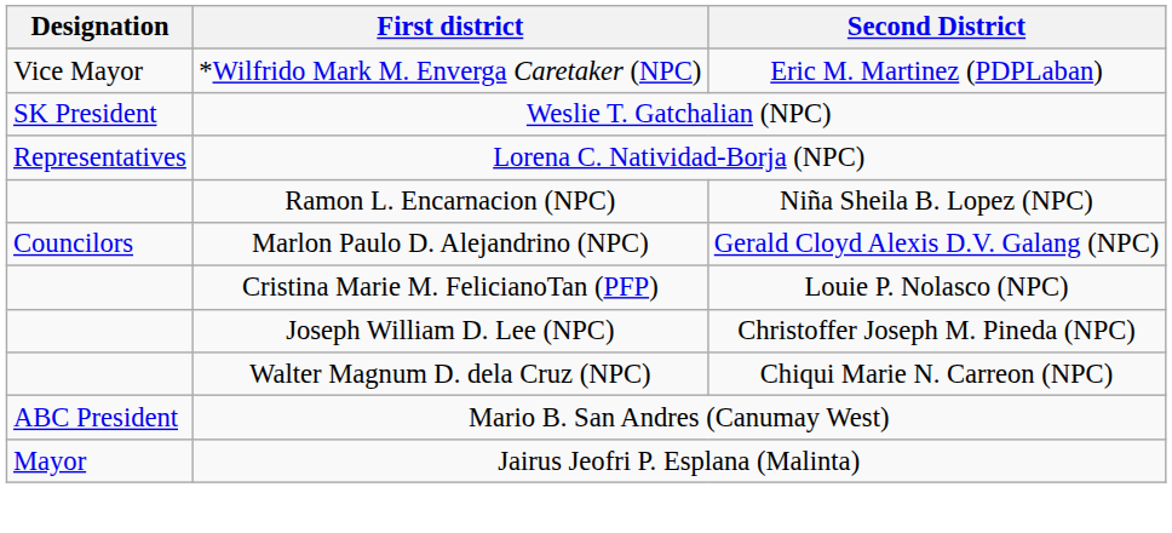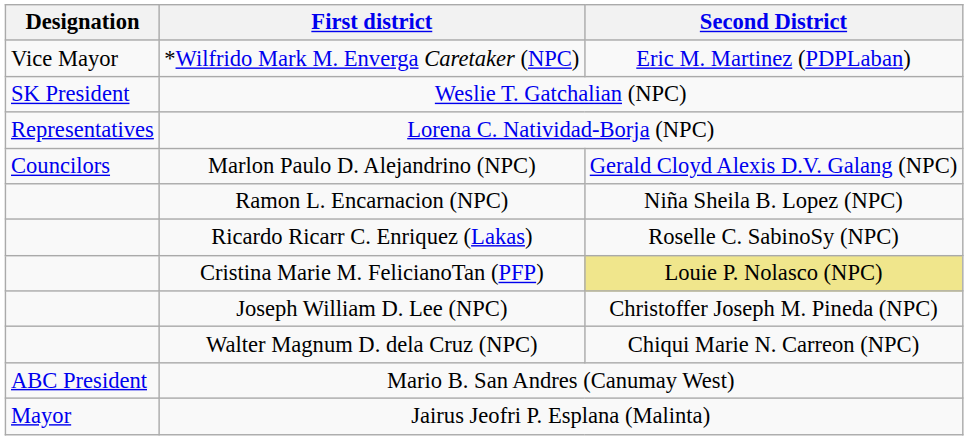 <table class="wikitable" style="margin: 1em auto 1em auto;">
 <tr>
 <th scope="col" style="text-align:center;">Designation</th>
 <th scope="col" style="text-align:center;"><a href='#'>First district</a></th>
 <th scope="col" style="text-align:center;"><a href='#'>Second District</a></th>
 </tr>
 <tr>
 <td style="text-align:left;">Vice Mayor</td>
 <td style="text-align:center;">*<a href='#'>Wilfrido Mark M. Enverga</a> <em>Caretaker</em> (<a href='#'>NPC</a>)</td>
 <td style="text-align:center;"><a href='#'>Eric M. Martinez</a> (<a href='#'>PDPLaban</a>)</td>
 </tr>
 <tr>
 <td style="text-align:left;"><a href='#'>SK President</a></td>
 <td colspan="2" style="text-align:center;"><a href='#'>Weslie T. Gatchalian</a> (NPC)</td>
 </tr>
 <tr>
 <td style="text-align:left;"><a href='#'>Representatives</a></td>
 <td colspan="2" style="text-align:center;"><a href='#'>Lorena C. Natividad-Borja</a> (NPC)</td>
 </tr>
-<tr style="text-align:center;">
-<td></td>
-<td>Ramon L. Encarnacion (NPC)</td>
-<td>Niña Sheila B. Lopez (NPC)</td>
-</tr>
 <tr>
 <td style="text-align:left;"><a href='#'>Councilors</a></td>
 <td style="text-align:center;">Marlon Paulo D. Alejandrino (NPC)</td>
 <td style="text-align:center;"><a href='#'>Gerald Cloyd Alexis D.V. Galang</a> (NPC)</td>
 </tr>
 <tr style="text-align:center;">
 <td></td>
+<td>Ramon L. Encarnacion (NPC)</td>
+<td>Niña Sheila B. Lopez (NPC)</td>
+</tr>
+<tr style="text-align:center;">
+<td></td>
+<td>Ricardo Ricarr C. Enriquez (<a href='#'>Lakas</a>)</td>
+<td>Roselle C. SabinoSy (NPC)</td>
+</tr>
+<tr style="text-align:center;">
+<td></td>
 <td>Cristina Marie M. FelicianoTan (<a href='#'>PFP</a>)</td>
-<td>Louie P. Nolasco (NPC)</td>
+<td style="background: khaki;">Louie P. Nolasco (NPC)</td>
 </tr>
 <tr style="text-align:center;">
 <td></td>
 <td>Joseph William D. Lee (NPC)</td>
 <td>Christoffer Joseph M. Pineda (NPC)</td>
 </tr>
 <tr style="text-align:center;">
 <td></td>
 <td>Walter Magnum D. dela Cruz (NPC)</td>
 <td>Chiqui Marie N. Carreon (NPC)</td>
 </tr>
 <tr>
 <td style="text-align:left;"><a href='#'>ABC President</a></td>
 <td colspan="2" style="text-align:center;">Mario B. San Andres (Canumay West)</td>
 </tr>
 <tr>
 <td style="text-align:left;"><a href='#'>Mayor</a></td>
 <td colspan="2" style="text-align:center;">Jairus Jeofri P. Esplana (Malinta)</td>
 </tr>
 </table>
